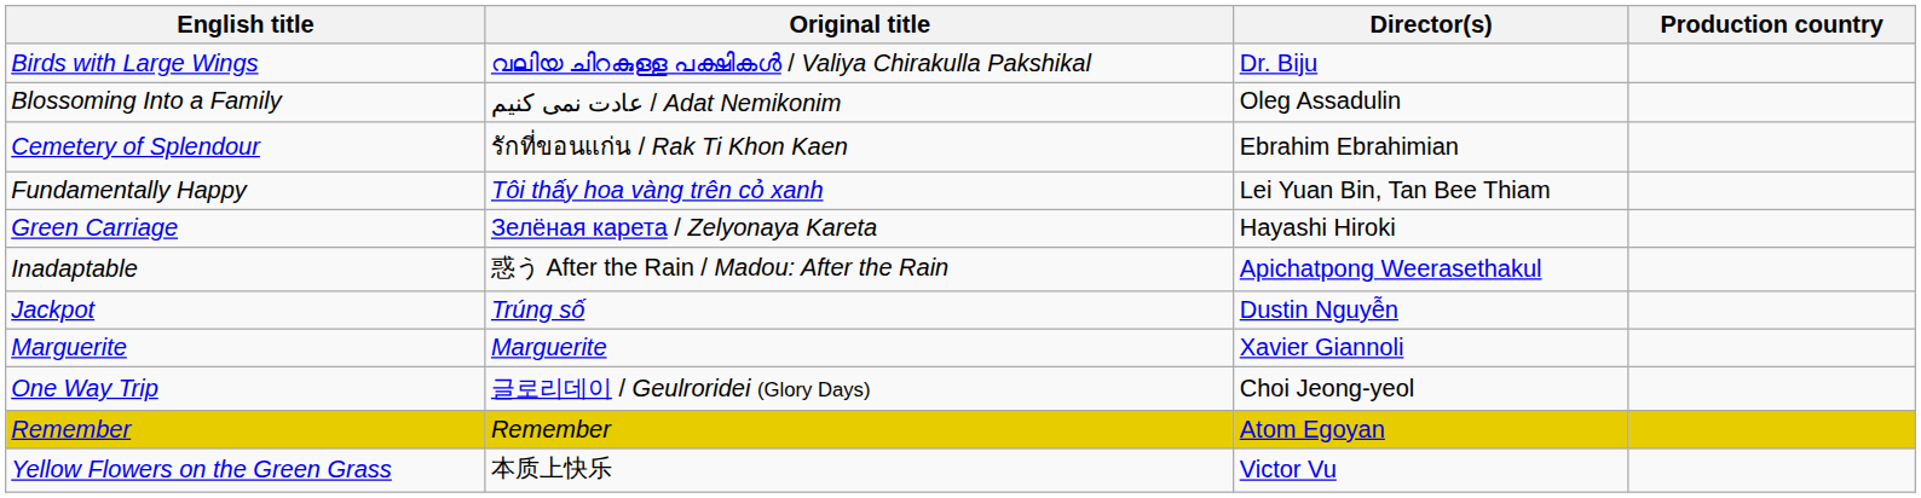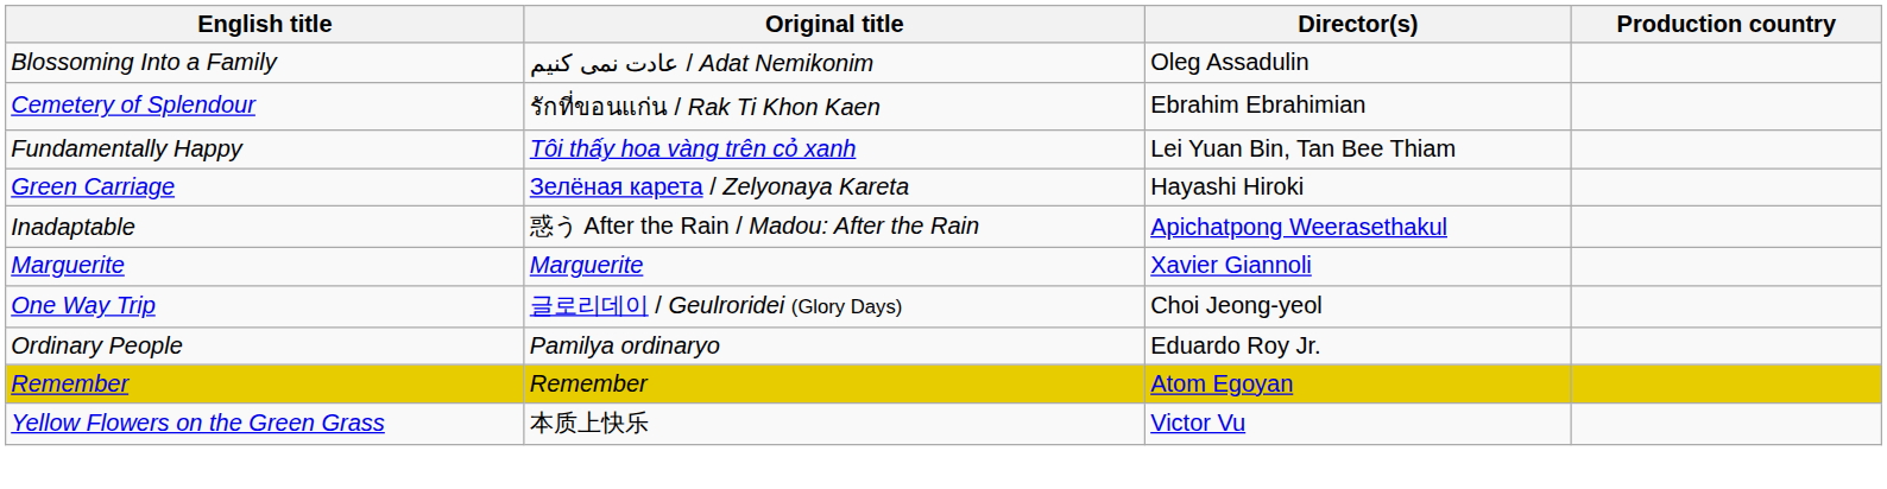 <table class="sortable wikitable" style="width:100%; margin-bottom:2px" cellpadding="5">
 <tr>
 <th scope="col">English title</th>
 <th scope="col">Original title</th>
 <th scope="col">Director(s)</th>
 <th scope="col">Production country</th>
-</tr>
-<tr>
-<td><em><a href='#'>Birds with Large Wings</a></em></td>
-<td><a href='#'>വലിയ ചിറകുള്ള പക്ഷികൾ</a> / <em>Valiya Chirakulla Pakshikal</em></td>
-<td><a href='#'>Dr. Biju</a></td>
-<td></td>
 </tr>
 <tr>
 <td><em>Blossoming Into a Family</em></td>
 <td>عادت نمی کنیم / <em>Adat Nemikonim</em></td>
 <td>Oleg Assadulin</td>
 <td></td>
 </tr>
 <tr>
 <td><em><a href='#'>Cemetery of Splendour</a></em> </td>
 <td>รักที่ขอนแก่น / <em>Rak Ti Khon Kaen</em></td>
 <td>Ebrahim Ebrahimian</td>
 <td></td>
 </tr>
 <tr>
 <td><em>Fundamentally Happy</em> </td>
 <td><em><a href='#'>Tôi thấy hoa vàng trên cỏ xanh</a></em></td>
 <td>Lei Yuan Bin, Tan Bee Thiam</td>
 <td></td>
 </tr>
 <tr>
 <td><em><a href='#'>Green Carriage</a></em> </td>
 <td><a href='#'>Зелёная карета</a> / <em>Zelyonaya Kareta</em></td>
 <td>Hayashi Hiroki</td>
 <td></td>
 </tr>
 <tr>
 <td><em>Inadaptable</em> </td>
 <td>惑う After the Rain / <em>Madou: After the Rain</em></td>
 <td><a href='#'>Apichatpong Weerasethakul</a></td>
 <td></td>
 </tr>
 <tr>
-<td><em><a href='#'>Jackpot</a></em></td>
-<td><em><a href='#'>Trúng số</a></em></td>
-<td><a href='#'>Dustin Nguyễn</a></td>
-<td></td>
-</tr>
-<tr>
 <td><em><a href='#'>Marguerite</a></em></td>
 <td><em><a href='#'>Marguerite</a></em></td>
 <td><a href='#'>Xavier Giannoli</a></td>
 <td>  </td>
 </tr>
 <tr>
 <td><em><a href='#'>One Way Trip</a></em> </td>
 <td><a href='#'>글로리데이</a> / <em>Geulroridei</em> <small>(Glory Days)</small></td>
 <td>Choi Jeong-yeol</td>
+<td></td>
+</tr>
+<tr>
+<td><em>Ordinary People</em> </td>
+<td><em>Pamilya ordinaryo</em></td>
+<td>Eduardo Roy Jr.</td>
 <td></td>
 </tr>
 <tr style="background:#E7CD00;">
 <td><em><a href='#'>Remember</a></em> </td>
 <td><em>Remember</em></td>
 <td><a href='#'>Atom Egoyan</a></td>
 <td></td>
 </tr>
 <tr>
 <td><em><a href='#'>Yellow Flowers on the Green Grass</a></em></td>
 <td>本质上快乐</td>
 <td><a href='#'>Victor Vu</a></td>
 <td></td>
 </tr>
 </table>
